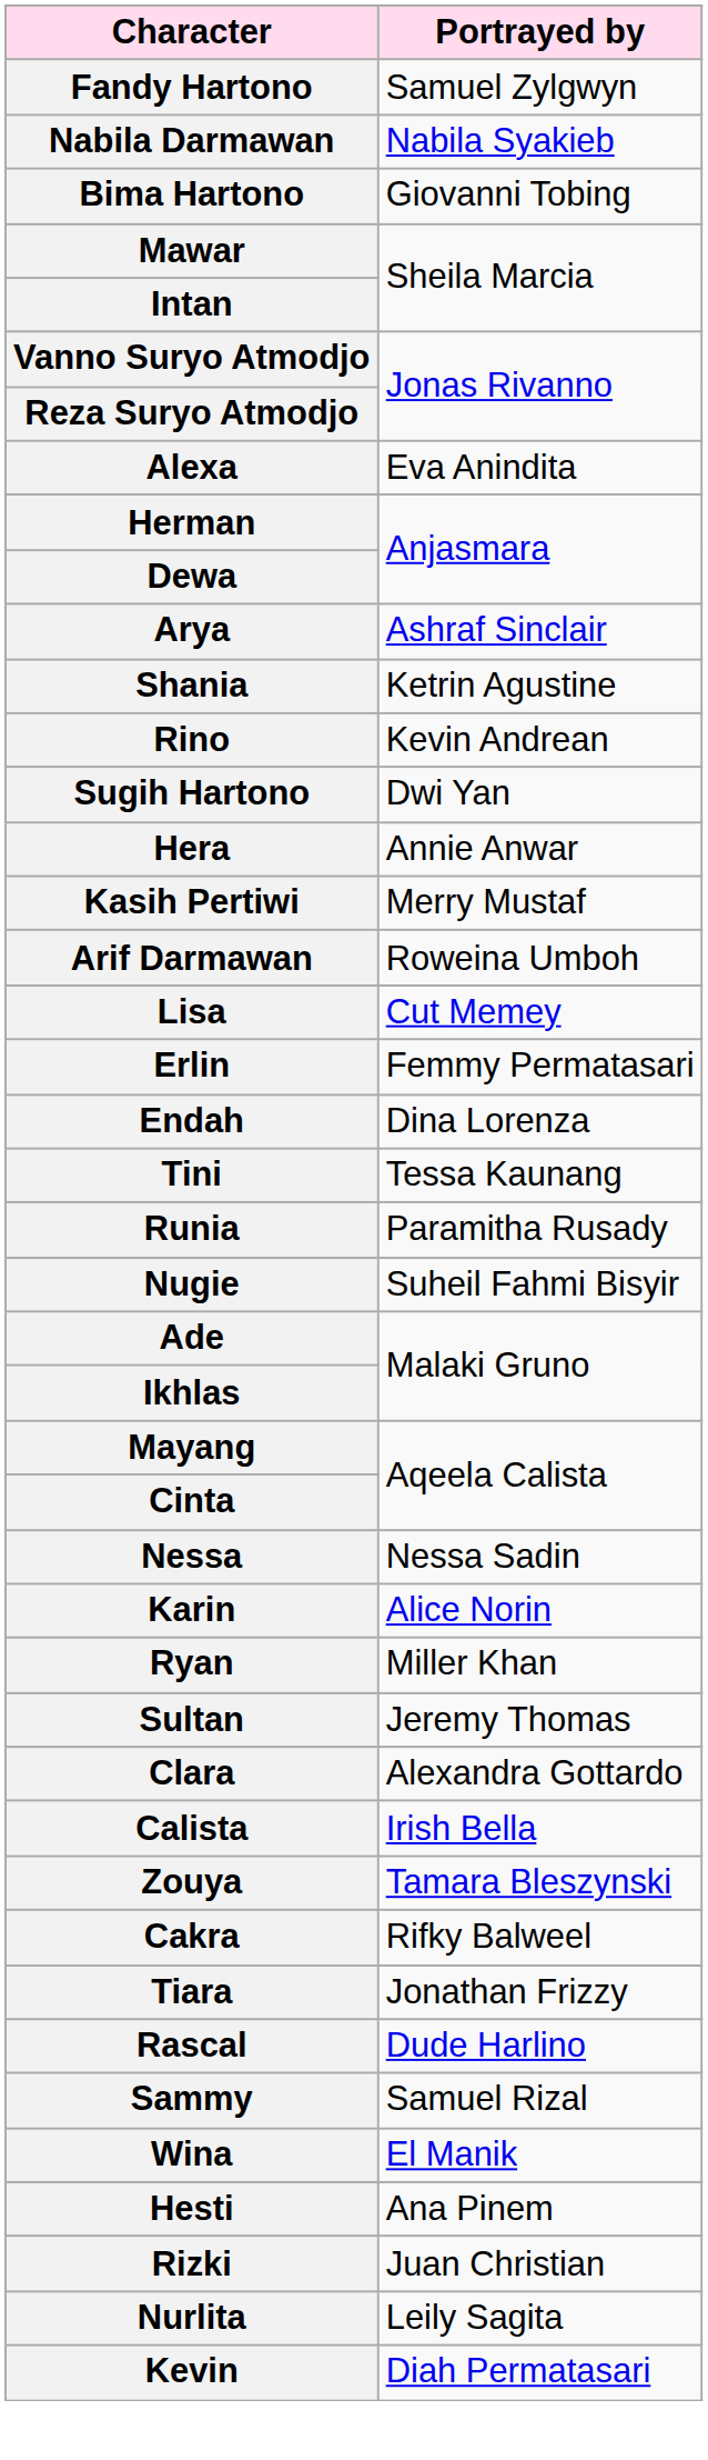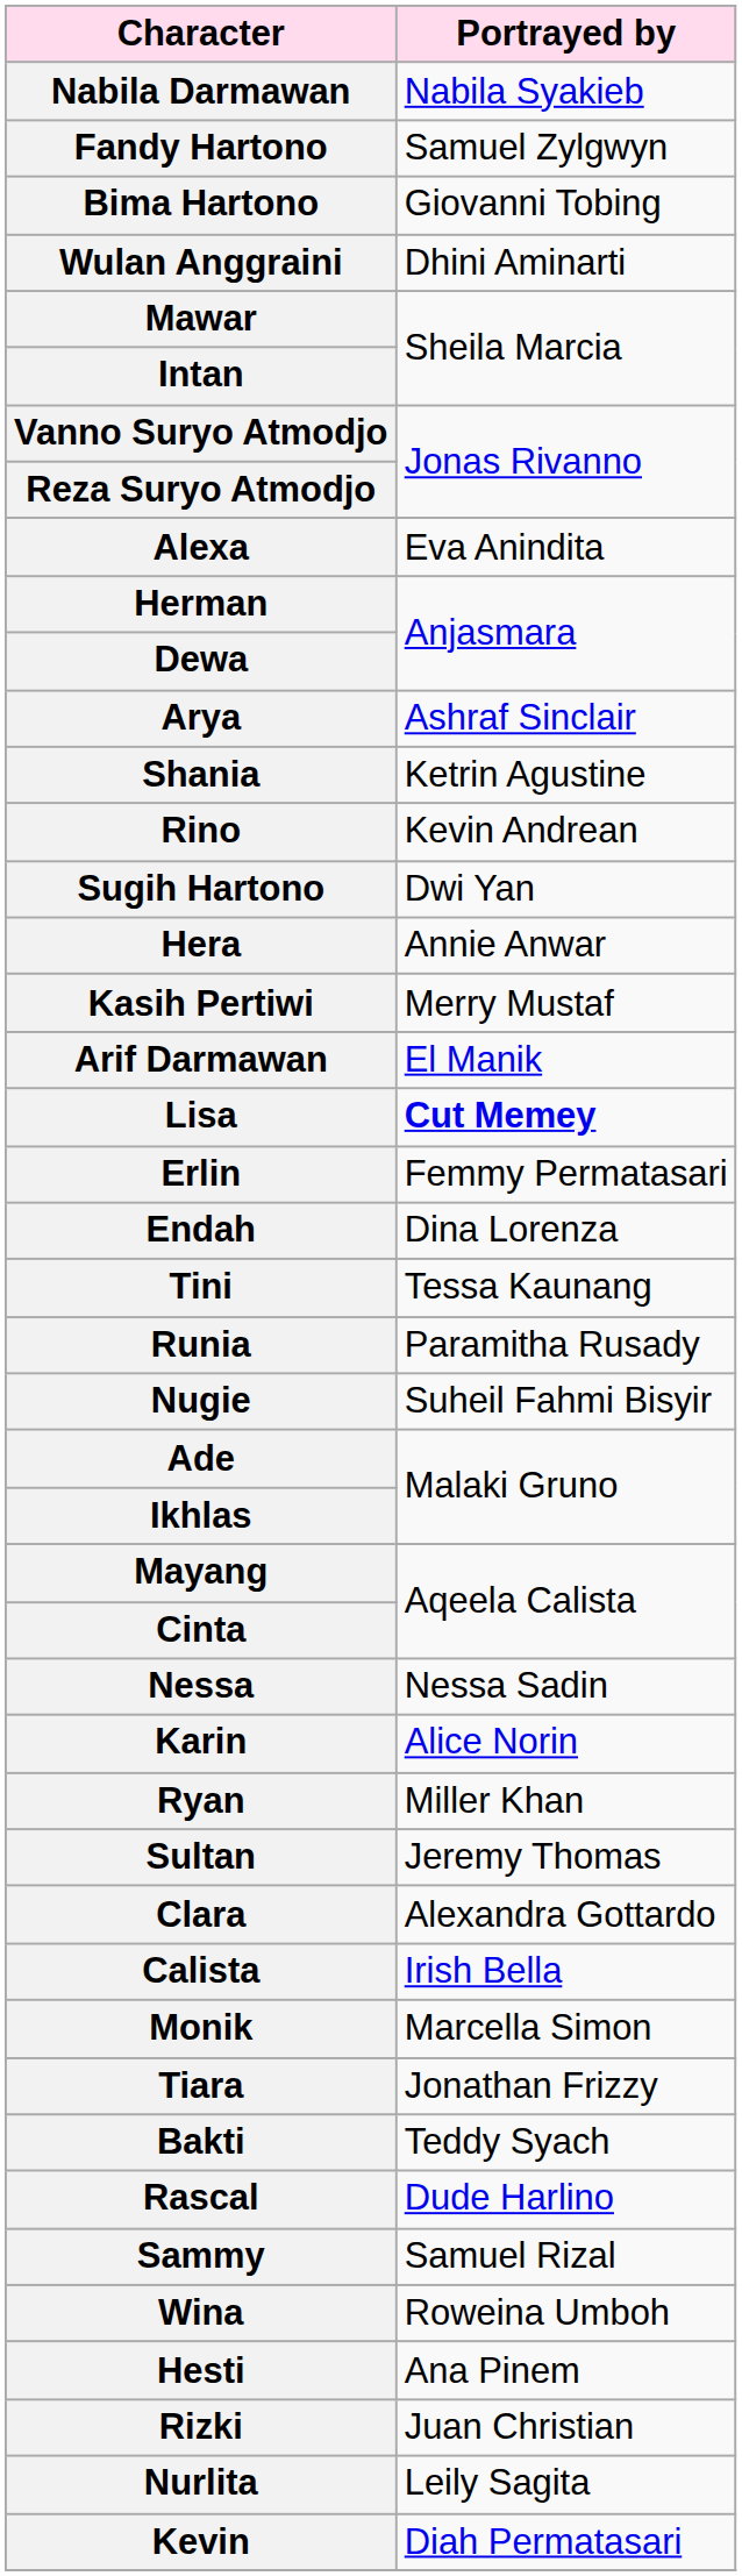 <table class="wikitable sortable">
 <tr>
 <th style="background-color: #FFDBED; color:black">Character</th>
 <th style="background-color: #FFDBED; color:black">Portrayed by</th>
 </tr>
 <tr>
+<th><strong>Nabila Darmawan</strong></th>
+<td><a href='#'>Nabila Syakieb</a></td>
+</tr>
+<tr>
 <th><strong>Fandy Hartono</strong></th>
 <td>Samuel Zylgwyn</td>
 </tr>
 <tr>
-<th><strong>Nabila Darmawan</strong></th>
-<td><a href='#'>Nabila Syakieb</a></td>
+<th><strong>Bima Hartono</strong></th>
+<td>Giovanni Tobing</td>
 </tr>
 <tr>
-<th><strong>Bima Hartono</strong></th>
-<td>Giovanni Tobing</td>
+<th><strong>Wulan Anggraini</strong></th>
+<td>Dhini Aminarti</td>
 </tr>
 <tr>
 <th>Mawar</th>
 <td rowspan="2">Sheila Marcia</td>
 </tr>
 <tr>
 <th>Intan</th>
 </tr>
 <tr>
 <th>Vanno Suryo Atmodjo</th>
 <td rowspan="2"><a href='#'>Jonas Rivanno</a></td>
 </tr>
 <tr>
 <th>Reza Suryo Atmodjo</th>
 </tr>
 <tr>
 <th><strong>Alexa</strong></th>
 <td>Eva Anindita</td>
 </tr>
 <tr>
 <th><strong>Herman</strong></th>
 <td rowspan="2"><a href='#'>Anjasmara</a></td>
 </tr>
 <tr>
 <th><strong>Dewa</strong></th>
 </tr>
 <tr>
 <th><strong>Arya</strong></th>
 <td><a href='#'>Ashraf Sinclair</a></td>
 </tr>
 <tr>
 <th><strong>Shania</strong></th>
 <td>Ketrin Agustine</td>
 </tr>
 <tr>
 <th>Rino</th>
 <td>Kevin Andrean</td>
 </tr>
 <tr>
 <th><strong>Sugih Hartono</strong></th>
 <td>Dwi Yan</td>
 </tr>
 <tr>
 <th><strong>Hera</strong></th>
 <td>Annie Anwar</td>
 </tr>
 <tr>
 <th><strong>Kasih Pertiwi</strong></th>
 <td>Merry Mustaf</td>
 </tr>
 <tr>
 <th><strong>Arif Darmawan</strong></th>
-<td>Roweina Umboh</td>
+<td><a href='#'>El Manik</a></td>
 </tr>
 <tr>
 <th><strong>Lisa</strong></th>
-<td><a href='#'>Cut Memey</a></td>
+<td><strong><a href='#'>Cut Memey</a></strong></td>
 </tr>
 <tr>
 <th><strong>Erlin</strong></th>
 <td>Femmy Permatasari</td>
 </tr>
 <tr>
 <th>Endah</th>
 <td>Dina Lorenza</td>
 </tr>
 <tr>
 <th>Tini</th>
 <td>Tessa Kaunang</td>
 </tr>
 <tr>
 <th>Runia</th>
 <td>Paramitha Rusady</td>
 </tr>
 <tr>
 <th>Nugie</th>
 <td>Suheil Fahmi Bisyir</td>
 </tr>
 <tr>
 <th>Ade</th>
 <td rowspan="2">Malaki Gruno</td>
 </tr>
 <tr>
 <th>Ikhlas</th>
 </tr>
 <tr>
 <th>Mayang</th>
 <td rowspan="2">Aqeela Calista</td>
 </tr>
 <tr>
 <th>Cinta</th>
 </tr>
 <tr>
 <th>Nessa</th>
 <td>Nessa Sadin</td>
 </tr>
 <tr>
 <th>Karin</th>
 <td><a href='#'>Alice Norin</a></td>
 </tr>
 <tr>
 <th>Ryan</th>
 <td>Miller Khan</td>
 </tr>
 <tr>
 <th>Sultan</th>
 <td>Jeremy Thomas</td>
 </tr>
 <tr>
 <th>Clara</th>
 <td>Alexandra Gottardo</td>
 </tr>
 <tr>
 <th>Calista</th>
 <td><a href='#'>Irish Bella</a></td>
 </tr>
 <tr>
-<th>Zouya</th>
-<td><a href='#'>Tamara Bleszynski</a></td>
-</tr>
-<tr>
-<th>Cakra</th>
-<td>Rifky Balweel</td>
+<th>Monik</th>
+<td>Marcella Simon</td>
 </tr>
 <tr>
 <th>Tiara</th>
 <td>Jonathan Frizzy</td>
+</tr>
+<tr>
+<th>Bakti</th>
+<td>Teddy Syach</td>
 </tr>
 <tr>
 <th>Rascal</th>
 <td><a href='#'>Dude Harlino</a></td>
 </tr>
 <tr>
 <th>Sammy</th>
 <td>Samuel Rizal</td>
 </tr>
 <tr>
 <th>Wina</th>
-<td><a href='#'>El Manik</a></td>
+<td>Roweina Umboh</td>
 </tr>
 <tr>
 <th>Hesti</th>
 <td>Ana Pinem</td>
 </tr>
 <tr>
 <th>Rizki</th>
 <td>Juan Christian</td>
 </tr>
 <tr>
 <th>Nurlita</th>
 <td>Leily Sagita</td>
 </tr>
 <tr>
 <th>Kevin</th>
 <td><a href='#'>Diah Permatasari</a></td>
 </tr>
 <tr>
 </tr>
 </table>
